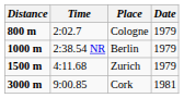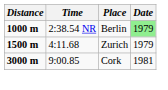 <table class="wikitable">
 <tr>
 <th><em>Distance</em></th>
 <th><em>Time</em></th>
 <th><em>Place</em></th>
 <th><em>Date</em></th>
 </tr>
 <tr>
-<td><strong>800 m</strong></td>
-<td align="left">2:02.7</td>
-<td>Cologne</td>
-<td>1979</td>
-</tr>
-<tr>
 <td><strong>1000 m</strong></td>
 <td align="left">2:38.54 <a href='#'>NR</a></td>
 <td>Berlin</td>
-<td>1979</td>
+<td style="background: lightgreen;">1979</td>
 </tr>
 <tr>
 <td><strong>1500 m</strong></td>
 <td align="left">4:11.68</td>
 <td>Zurich</td>
 <td>1979</td>
 </tr>
 <tr>
 <td><strong>3000 m</strong></td>
 <td align="left">9:00.85</td>
 <td>Cork</td>
 <td>1981</td>
 </tr>
 </table>
